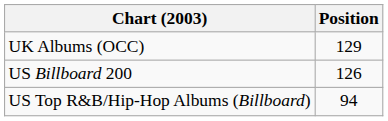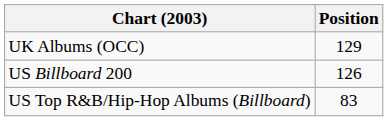 <table class="wikitable sortable">
 <tr>
 <th>Chart (2003)</th>
 <th>Position</th>
 </tr>
 <tr>
 <td>UK Albums (OCC)</td>
 <td align="center">129</td>
 </tr>
 <tr>
 <td>US <em>Billboard</em> 200</td>
 <td align="center">126</td>
 </tr>
 <tr>
 <td>US Top R&B/Hip-Hop Albums (<em>Billboard</em>)</td>
-<td align="center">94</td>
+<td align="center">83</td>
 </tr>
 </table>
